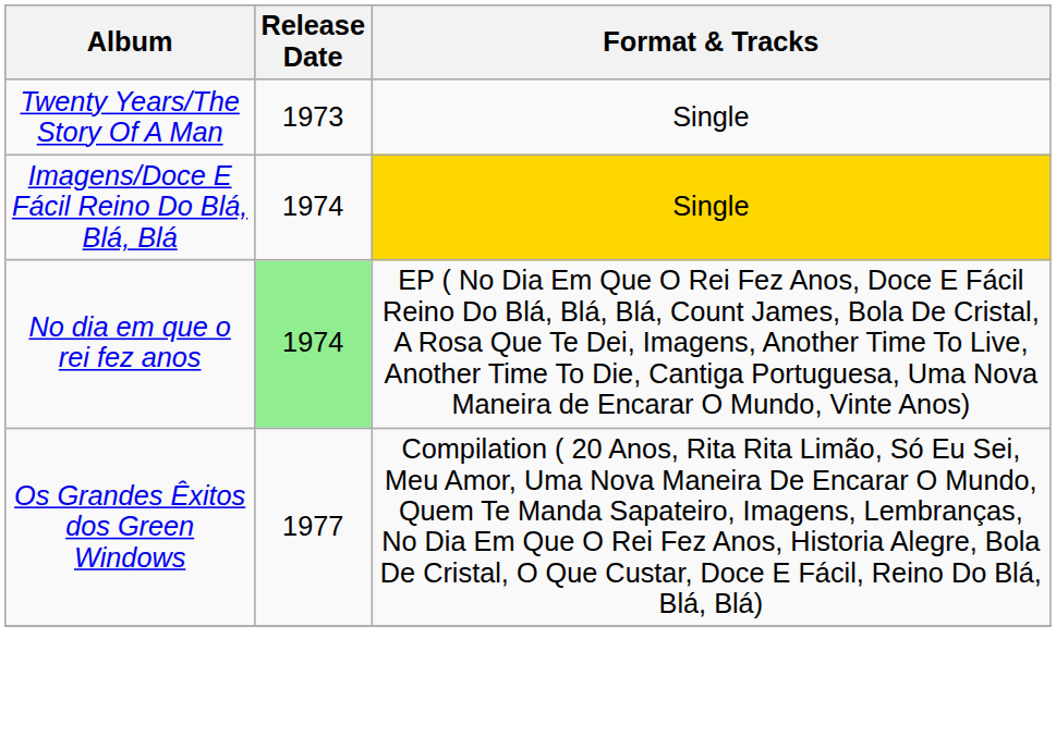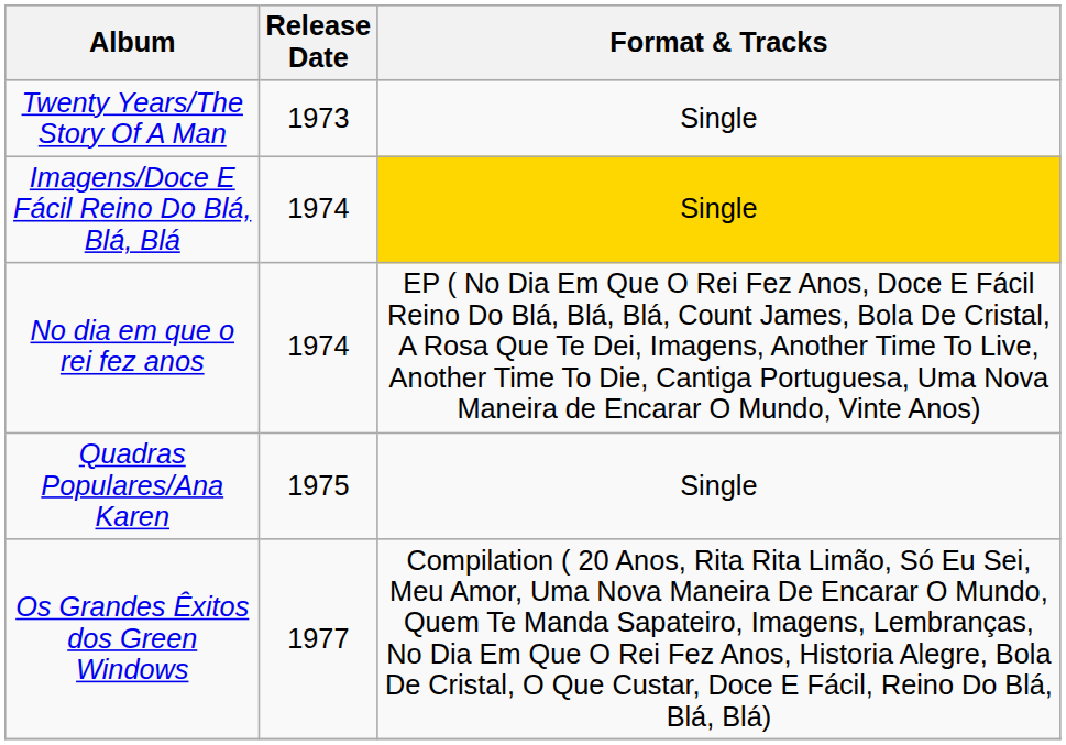 <table class="wikitable" style="text-align:center">
 <tr bgcolor="#CCCCCC">
 <th>Album</th>
 <th>Release<br>Date</th>
 <th>Format & Tracks</th>
 </tr>
 <tr>
 <td><em><a href='#'>Twenty Years/The Story Of A Man</a></em></td>
 <td>1973</td>
 <td>Single</td>
 </tr>
 <tr>
 <td><em><a href='#'>Imagens/Doce E Fácil Reino Do Blá, Blá, Blá</a></em></td>
 <td>1974</td>
 <td style="background: gold;">Single</td>
 </tr>
 <tr>
 <td><em><a href='#'>No dia em que o rei fez anos</a></em></td>
-<td style="background: lightgreen;">1974</td>
+<td>1974</td>
 <td>EP ( No Dia Em Que O Rei Fez Anos, Doce E Fácil Reino Do Blá, Blá, Blá, Count James, Bola De Cristal, A Rosa Que Te Dei, Imagens, Another Time To Live, Another Time To Die, Cantiga Portuguesa, Uma Nova Maneira de Encarar O Mundo, Vinte Anos)</td>
+</tr>
+<tr>
+<td><em><a href='#'>Quadras Populares/Ana Karen</a></em></td>
+<td>1975</td>
+<td>Single</td>
 </tr>
 <tr>
 <td><em><a href='#'>Os Grandes Êxitos dos Green Windows</a></em></td>
 <td>1977</td>
 <td>Compilation ( 20 Anos, Rita Rita Limão, Só Eu Sei, Meu Amor, Uma Nova Maneira De Encarar O Mundo, Quem Te Manda Sapateiro, Imagens, Lembranças, No Dia Em Que O Rei Fez Anos, Historia Alegre, Bola De Cristal, O Que Custar, Doce E Fácil, Reino Do Blá, Blá, Blá)</td>
 </tr>
 <tr>
 </tr>
 </table>
